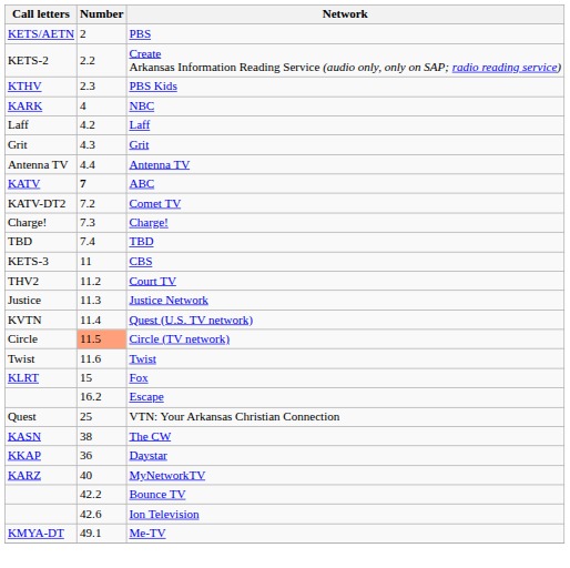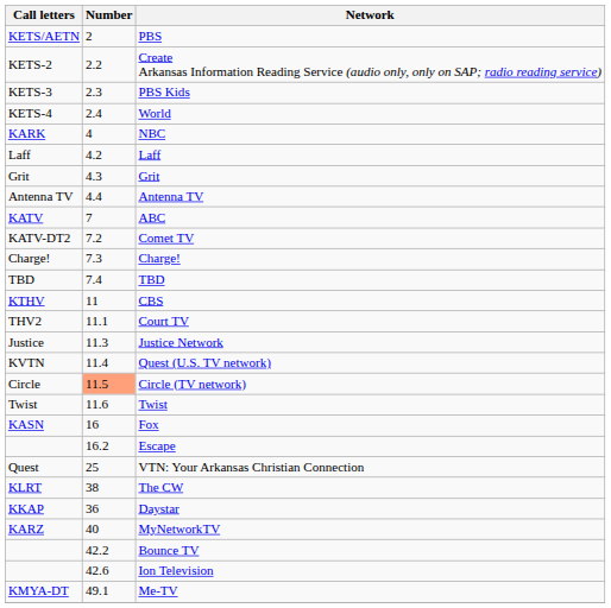 <table class="wikitable">
 <tr>
 <th>Call letters</th>
 <th>Number</th>
 <th>Network</th>
 </tr>
 <tr>
 <td><a href='#'>KETS/AETN</a></td>
 <td>2</td>
 <td><a href='#'>PBS</a></td>
 </tr>
 <tr>
 <td>KETS-2</td>
 <td>2.2</td>
 <td><a href='#'>Create</a><br>Arkansas Information Reading Service <em>(audio only, only on SAP; <a href='#'>radio reading service</a>)</em></td>
 </tr>
 <tr>
-<td><a href='#'>KTHV</a></td>
+<td>KETS-3</td>
 <td>2.3</td>
 <td><a href='#'>PBS Kids</a></td>
+</tr>
+<tr>
+<td>KETS-4</td>
+<td>2.4</td>
+<td><a href='#'>World</a></td>
 </tr>
 <tr>
 <td><a href='#'>KARK</a></td>
 <td>4</td>
 <td><a href='#'>NBC</a></td>
 </tr>
 <tr>
 <td>Laff</td>
 <td>4.2</td>
 <td><a href='#'>Laff</a></td>
 </tr>
 <tr>
 <td>Grit</td>
 <td>4.3</td>
 <td><a href='#'>Grit</a></td>
 </tr>
 <tr>
 <td>Antenna TV</td>
 <td>4.4</td>
 <td><a href='#'>Antenna TV</a></td>
 </tr>
 <tr>
 <td><a href='#'>KATV</a></td>
-<td><strong>7</strong></td>
+<td>7</td>
 <td><a href='#'>ABC</a></td>
 </tr>
 <tr>
 <td>KATV-DT2</td>
 <td>7.2</td>
 <td><a href='#'>Comet TV</a></td>
 </tr>
 <tr>
 <td>Charge!</td>
 <td>7.3</td>
 <td><a href='#'>Charge!</a></td>
 </tr>
 <tr>
 <td>TBD</td>
 <td>7.4</td>
 <td><a href='#'>TBD</a></td>
 </tr>
 <tr>
-<td>KETS-3</td>
+<td><a href='#'>KTHV</a></td>
 <td>11</td>
 <td><a href='#'>CBS</a></td>
 </tr>
 <tr>
 <td>THV2</td>
-<td>11.2</td>
+<td>11.1</td>
 <td><a href='#'>Court TV</a></td>
 </tr>
 <tr>
 <td>Justice</td>
 <td>11.3</td>
 <td><a href='#'>Justice Network</a></td>
 </tr>
 <tr>
 <td>KVTN</td>
 <td>11.4</td>
 <td><a href='#'>Quest (U.S. TV network)</a></td>
 </tr>
 <tr>
 <td>Circle</td>
 <td style="background: lightsalmon;">11.5</td>
 <td><a href='#'>Circle (TV network)</a></td>
 </tr>
 <tr>
 <td>Twist</td>
 <td>11.6</td>
 <td><a href='#'>Twist</a></td>
 </tr>
 <tr>
-<td><a href='#'>KLRT</a></td>
-<td>15</td>
+<td><a href='#'>KASN</a></td>
+<td>16</td>
 <td><a href='#'>Fox</a></td>
 </tr>
 <tr>
 <td></td>
 <td>16.2</td>
 <td><a href='#'>Escape</a></td>
 </tr>
 <tr>
 <td>Quest</td>
 <td>25</td>
 <td>VTN: Your Arkansas Christian Connection</td>
 </tr>
 <tr>
-<td><a href='#'>KASN</a></td>
+<td><a href='#'>KLRT</a></td>
 <td>38</td>
 <td><a href='#'>The CW</a></td>
 </tr>
 <tr>
 <td><a href='#'>KKAP</a></td>
 <td>36</td>
 <td><a href='#'>Daystar</a></td>
 </tr>
 <tr>
 <td><a href='#'>KARZ</a></td>
 <td>40</td>
 <td><a href='#'>MyNetworkTV</a></td>
 </tr>
 <tr>
 <td></td>
 <td>42.2</td>
 <td><a href='#'>Bounce TV</a></td>
 </tr>
 <tr>
 <td></td>
 <td>42.6</td>
 <td><a href='#'>Ion Television</a></td>
 </tr>
 <tr>
 <td><a href='#'>KMYA-DT</a></td>
 <td>49.1</td>
 <td><a href='#'>Me-TV</a></td>
 </tr>
 <tr>
 </tr>
 </table>
